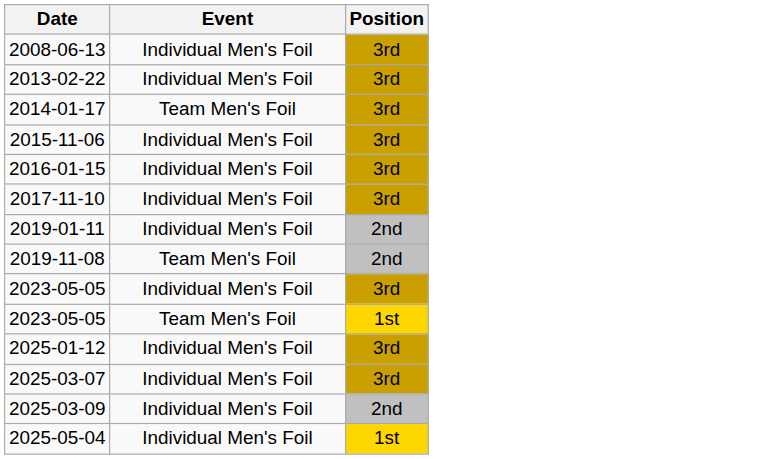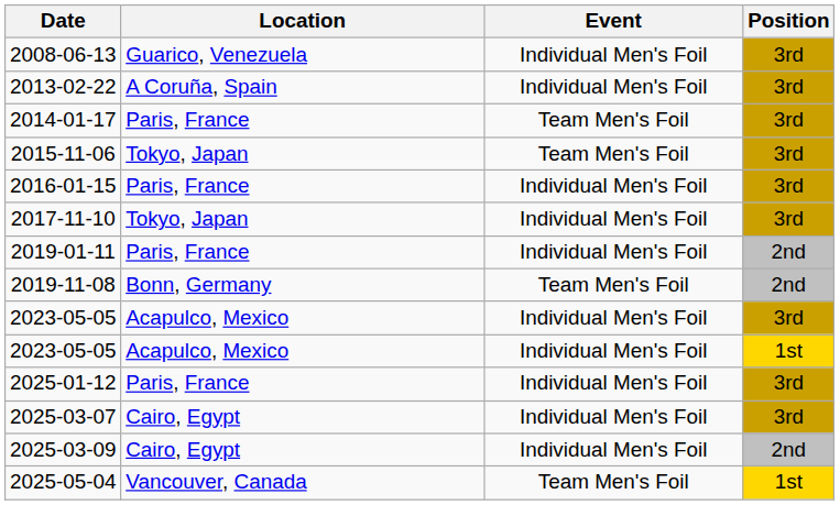 <table class="wikitable" style="text-align:center;">
 <tr>
 <th>Date</th>
+<th style="width:17em">Location</th>
 <th style="width:12em">Event</th>
 <th>Position</th>
 </tr>
 <tr>
 <td>2008-06-13</td>
+<td rowspan="1" align="left"> <a href='#'>Guarico</a>, <a href='#'>Venezuela</a></td>
 <td>Individual Men's Foil</td>
 <td bgcolor="caramel">3rd</td>
 </tr>
 <tr>
 <td>2013-02-22</td>
+<td rowspan="1" align="left"> <a href='#'>A Coruña</a>, <a href='#'>Spain</a></td>
 <td>Individual Men's Foil</td>
 <td bgcolor="caramel">3rd</td>
 </tr>
 <tr>
 <td>2014-01-17</td>
+<td rowspan="1" align="left"> <a href='#'>Paris</a>, <a href='#'>France</a></td>
 <td>Team Men's Foil</td>
 <td bgcolor="caramel">3rd</td>
 </tr>
 <tr>
 <td>2015-11-06</td>
-<td>Individual Men's Foil</td>
+<td rowspan="1" align="left"> <a href='#'>Tokyo</a>, <a href='#'>Japan</a></td>
+<td>Team Men's Foil</td>
 <td bgcolor="caramel">3rd</td>
 </tr>
 <tr>
 <td>2016-01-15</td>
+<td rowspan="1" align="left"> <a href='#'>Paris</a>, <a href='#'>France</a></td>
 <td>Individual Men's Foil</td>
 <td bgcolor="caramel">3rd</td>
 </tr>
 <tr>
 <td>2017-11-10</td>
+<td rowspan="1" align="left"> <a href='#'>Tokyo</a>, <a href='#'>Japan</a></td>
 <td>Individual Men's Foil</td>
 <td bgcolor="caramel">3rd</td>
 </tr>
 <tr>
 <td>2019-01-11</td>
+<td rowspan="1" align="left"> <a href='#'>Paris</a>, <a href='#'>France</a></td>
 <td>Individual Men's Foil</td>
 <td bgcolor="silver">2nd</td>
 </tr>
 <tr>
 <td>2019-11-08</td>
+<td rowspan="1" align="left"> <a href='#'>Bonn</a>, <a href='#'>Germany</a></td>
 <td>Team Men's Foil</td>
 <td bgcolor="silver">2nd</td>
 </tr>
 <tr>
 <td>2023-05-05</td>
+<td rowspan="1" align="left"> <a href='#'>Acapulco</a>, <a href='#'>Mexico</a></td>
 <td>Individual Men's Foil</td>
 <td bgcolor="caramel">3rd</td>
 </tr>
 <tr>
 <td>2023-05-05</td>
-<td>Team Men's Foil</td>
+<td rowspan="1" align="left"> <a href='#'>Acapulco</a>, <a href='#'>Mexico</a></td>
+<td>Individual Men's Foil</td>
 <td bgcolor="gold">1st</td>
 </tr>
 <tr>
 <td>2025-01-12</td>
+<td rowspan="1" align="left"> <a href='#'>Paris</a>, <a href='#'>France</a></td>
 <td>Individual Men's Foil</td>
 <td bgcolor="caramel">3rd</td>
 </tr>
 <tr>
 <td>2025-03-07</td>
+<td rowspan="1" align="left"> <a href='#'>Cairo</a>, <a href='#'>Egypt</a></td>
 <td>Individual Men's Foil</td>
 <td bgcolor="caramel">3rd</td>
 </tr>
 <tr>
 <td>2025-03-09</td>
+<td rowspan="1" align="left"> <a href='#'>Cairo</a>, <a href='#'>Egypt</a></td>
 <td>Individual Men's Foil</td>
 <td bgcolor="silver">2nd</td>
 </tr>
 <tr>
 <td>2025-05-04</td>
-<td>Individual Men's Foil</td>
+<td rowspan="1" align="left"> <a href='#'>Vancouver</a>, <a href='#'>Canada</a></td>
+<td>Team Men's Foil</td>
 <td bgcolor="gold">1st</td>
 </tr>
 </table>
